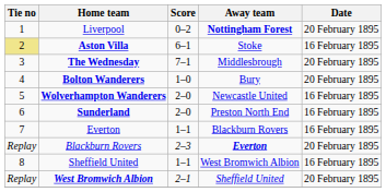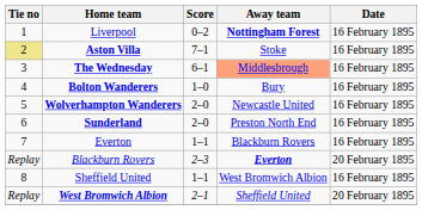 <table class="wikitable" style="text-align: center">
 <tr>
 <th>Tie no</th>
 <th>Home team</th>
 <th>Score</th>
 <th>Away team</th>
 <th>Date</th>
 </tr>
 <tr>
 <td>1</td>
 <td><a href='#'>Liverpool</a></td>
 <td>0–2</td>
 <td><strong><a href='#'>Nottingham Forest</a></strong></td>
-<td>20 February 1895</td>
+<td>16 February 1895</td>
 </tr>
 <tr>
 <td style="background: khaki;">2</td>
 <td><strong><a href='#'>Aston Villa</a></strong></td>
-<td>6–1</td>
+<td>7–1</td>
 <td><a href='#'>Stoke</a></td>
 <td>16 February 1895</td>
 </tr>
 <tr>
 <td>3</td>
 <td><strong><a href='#'>The Wednesday</a></strong></td>
-<td>7–1</td>
-<td><a href='#'>Middlesbrough</a></td>
-<td>20 February 1895</td>
+<td>6–1</td>
+<td style="background: lightsalmon;"><a href='#'>Middlesbrough</a></td>
+<td>16 February 1895</td>
 </tr>
 <tr>
 <td>4</td>
 <td><strong><a href='#'>Bolton Wanderers</a></strong></td>
 <td>1–0</td>
 <td><a href='#'>Bury</a></td>
-<td>20 February 1895</td>
+<td>16 February 1895</td>
 </tr>
 <tr>
 <td>5</td>
 <td><strong><a href='#'>Wolverhampton Wanderers</a></strong></td>
 <td>2–0</td>
 <td><a href='#'>Newcastle United</a></td>
 <td>16 February 1895</td>
 </tr>
 <tr>
 <td>6</td>
 <td><strong><a href='#'>Sunderland</a></strong></td>
 <td>2–0</td>
 <td><a href='#'>Preston North End</a></td>
 <td>16 February 1895</td>
 </tr>
 <tr>
 <td>7</td>
 <td><a href='#'>Everton</a></td>
 <td>1–1</td>
 <td><a href='#'>Blackburn Rovers</a></td>
 <td>16 February 1895</td>
 </tr>
 <tr>
 <td><em>Replay</em></td>
 <td><em><a href='#'>Blackburn Rovers</a></em></td>
 <td><em>2–3</em></td>
 <td><strong><em><a href='#'>Everton</a></em></strong></td>
 <td>20 February 1895</td>
 </tr>
 <tr>
 <td>8</td>
 <td><a href='#'>Sheffield United</a></td>
 <td>1–1</td>
 <td><a href='#'>West Bromwich Albion</a></td>
 <td>16 February 1895</td>
 </tr>
 <tr>
 <td><em>Replay</em></td>
 <td><strong><em><a href='#'>West Bromwich Albion</a></em></strong></td>
 <td><em>2–1</em></td>
 <td><em><a href='#'>Sheffield United</a></em></td>
 <td>20 February 1895</td>
 </tr>
 <tr>
 </tr>
 </table>
